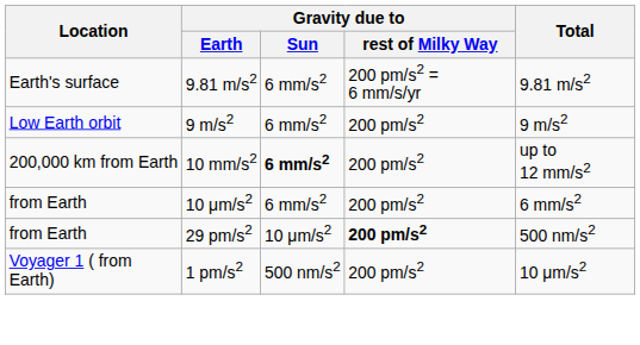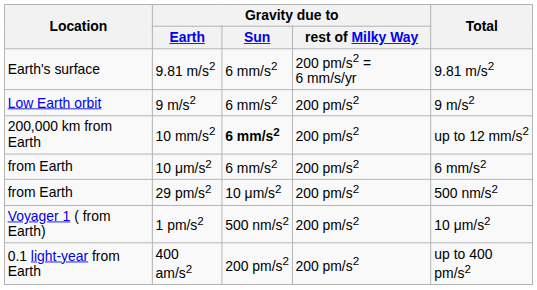 <table class="wikitable">
 <tr>
 <th rowspan=2>Location</th>
 <th colspan=3>Gravity due to</th>
 <th rowspan=2>Total</th>
 </tr>
 <tr>
 <th><a href='#'>Earth</a></th>
 <th><a href='#'>Sun</a></th>
 <th>rest of <a href='#'>Milky Way</a></th>
 </tr>
 <tr>
 <td>Earth's surface</td>
 <td>9.81 m/s<sup>2</sup></td>
 <td>6 mm/s<sup>2</sup></td>
 <td>200 pm/s<sup>2</sup> = 6 mm/s/yr</td>
 <td>9.81 m/s<sup>2</sup></td>
 </tr>
 <tr>
 <td><a href='#'>Low Earth orbit</a></td>
 <td>9 m/s<sup>2</sup></td>
 <td>6 mm/s<sup>2</sup></td>
 <td>200 pm/s<sup>2</sup></td>
 <td>9 m/s<sup>2</sup></td>
 </tr>
 <tr>
 <td>200,000 km from Earth</td>
 <td>10 mm/s<sup>2</sup></td>
 <td><strong>6 mm/s<sup>2</sup></strong></td>
 <td>200 pm/s<sup>2</sup></td>
 <td>up to 12 mm/s<sup>2</sup></td>
 </tr>
 <tr>
 <td> from Earth</td>
 <td>10 μm/s<sup>2</sup></td>
 <td>6 mm/s<sup>2</sup></td>
 <td>200 pm/s<sup>2</sup></td>
 <td>6 mm/s<sup>2</sup></td>
 </tr>
 <tr>
 <td> from Earth</td>
 <td>29 pm/s<sup>2</sup></td>
 <td>10 μm/s<sup>2</sup></td>
-<td><strong>200 pm/s<sup>2</sup></strong></td>
+<td>200 pm/s<sup>2</sup></td>
 <td>500 nm/s<sup>2</sup></td>
 </tr>
 <tr>
 <td><a href='#'>Voyager 1</a> ( from Earth)</td>
 <td>1 pm/s<sup>2</sup></td>
 <td>500 nm/s<sup>2</sup></td>
 <td>200 pm/s<sup>2</sup></td>
 <td>10 μm/s<sup>2</sup></td>
 </tr>
+<tr>
+<td>0.1 <a href='#'>light-year</a> from Earth</td>
+<td>400 am/s<sup>2</sup></td>
+<td>200 pm/s<sup>2</sup></td>
+<td>200 pm/s<sup>2</sup></td>
+<td>up to 400 pm/s<sup>2</sup></td>
+</tr>
 </table>
